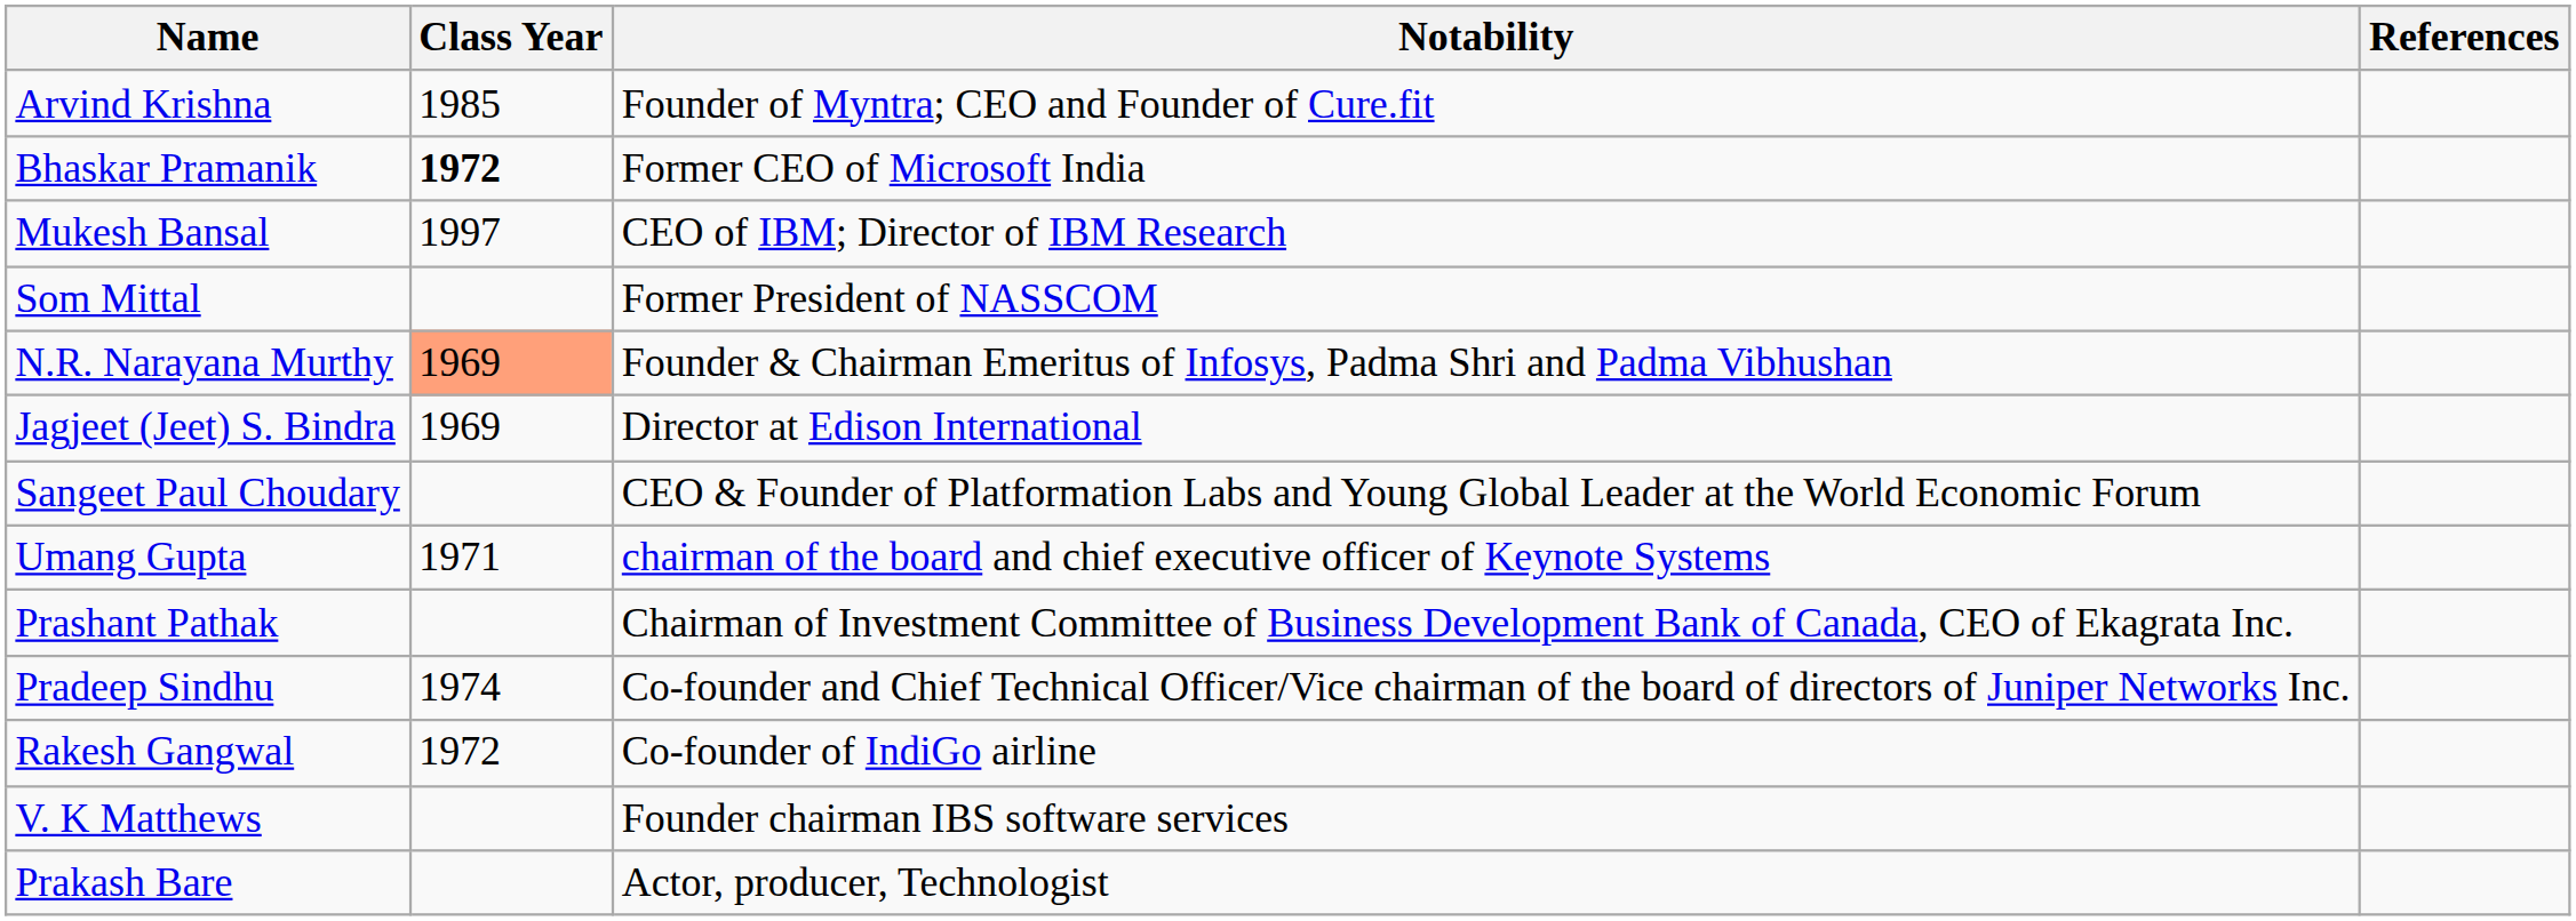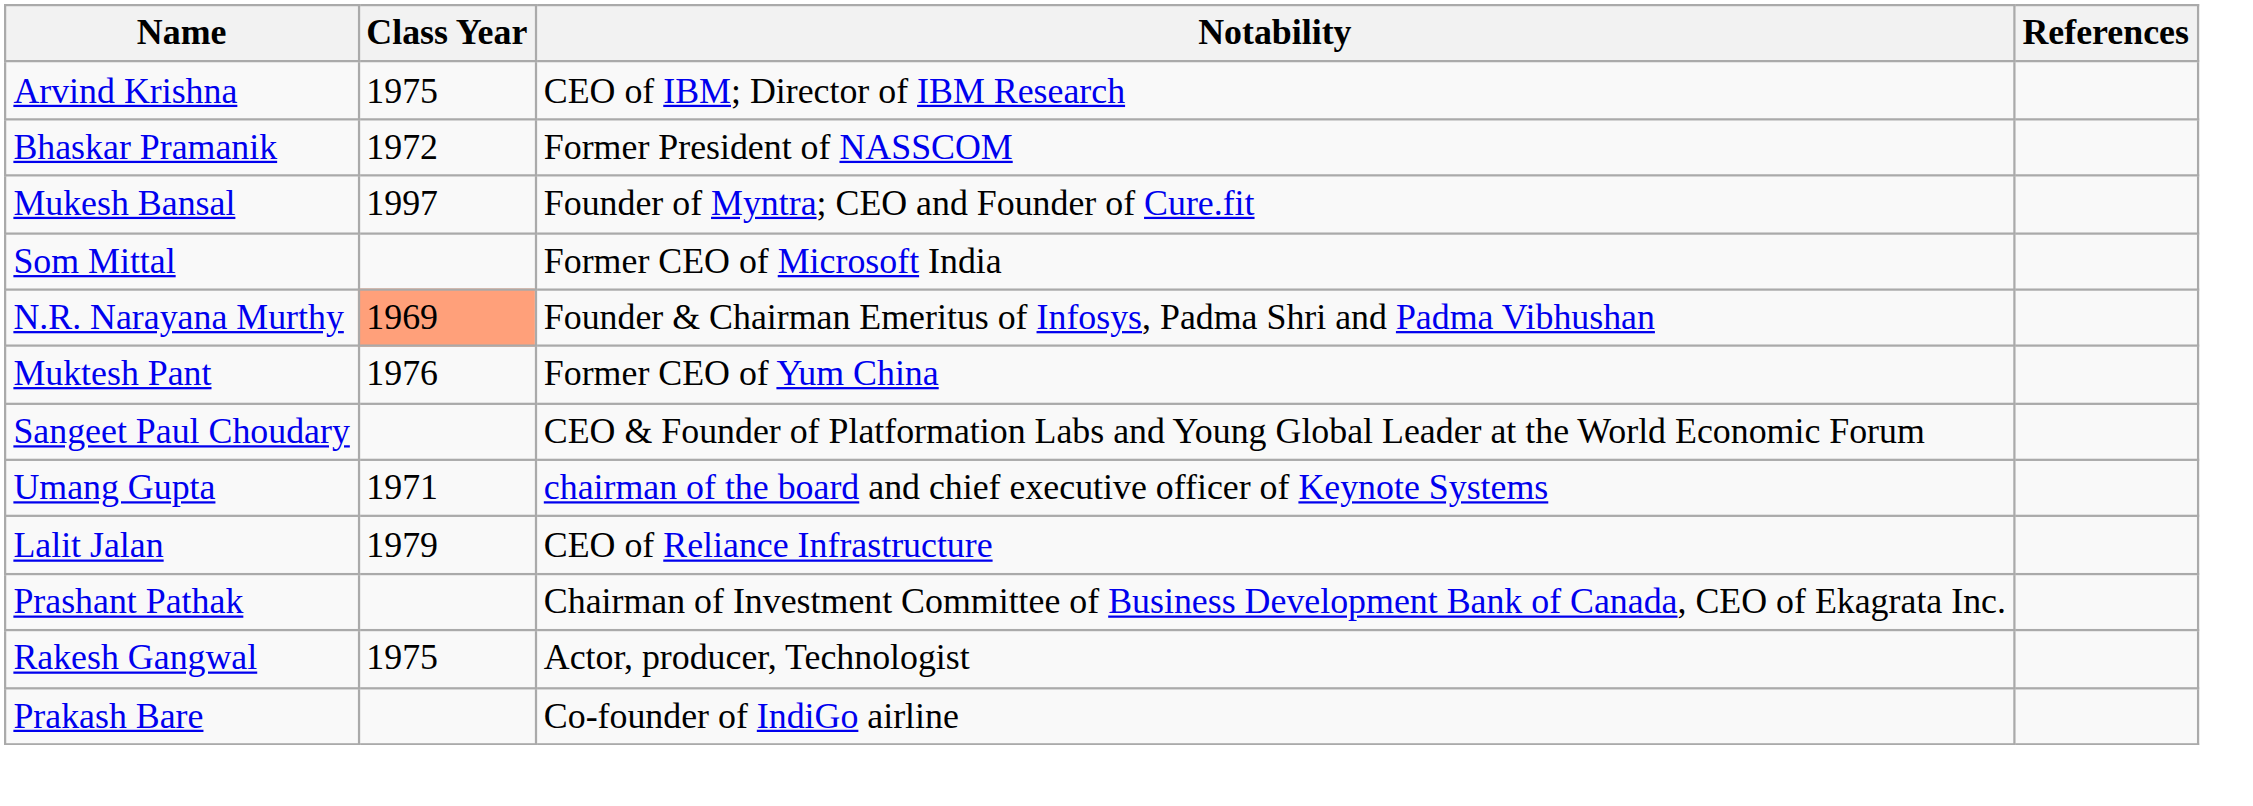 <table class="wikitable sortable">
 <tr>
 <th>Name</th>
 <th>Class Year</th>
 <th>Notability</th>
 <th>References</th>
 </tr>
 <tr>
 <td><a href='#'>Arvind Krishna</a></td>
-<td>1985</td>
-<td>Founder of <a href='#'>Myntra</a>; CEO and Founder of <a href='#'>Cure.fit</a></td>
+<td>1975</td>
+<td>CEO of <a href='#'>IBM</a>; Director of <a href='#'>IBM Research</a></td>
 <td></td>
 </tr>
 <tr>
 <td><a href='#'>Bhaskar Pramanik</a></td>
-<td><strong>1972</strong></td>
-<td>Former CEO of <a href='#'>Microsoft</a> India</td>
+<td>1972</td>
+<td>Former President of <a href='#'>NASSCOM</a></td>
 <td></td>
 </tr>
 <tr>
 <td><a href='#'>Mukesh Bansal</a></td>
 <td>1997</td>
-<td>CEO of <a href='#'>IBM</a>; Director of <a href='#'>IBM Research</a></td>
+<td>Founder of <a href='#'>Myntra</a>; CEO and Founder of <a href='#'>Cure.fit</a></td>
 <td></td>
 </tr>
 <tr>
 <td><a href='#'>Som Mittal</a></td>
 <td></td>
-<td>Former President of <a href='#'>NASSCOM</a></td>
+<td>Former CEO of <a href='#'>Microsoft</a> India</td>
 <td></td>
 </tr>
 <tr>
 <td><a href='#'>N.R. Narayana Murthy</a></td>
 <td style="background: lightsalmon;">1969</td>
 <td>Founder & Chairman Emeritus of <a href='#'>Infosys</a>, Padma Shri and <a href='#'>Padma Vibhushan</a></td>
 <td></td>
 </tr>
 <tr>
-<td><a href='#'>Jagjeet (Jeet) S. Bindra</a></td>
-<td>1969</td>
-<td>Director at <a href='#'>Edison International</a></td>
+<td><a href='#'>Muktesh Pant</a></td>
+<td>1976</td>
+<td>Former CEO of <a href='#'>Yum China</a></td>
 <td></td>
 </tr>
 <tr>
 <td><a href='#'>Sangeet Paul Choudary</a></td>
 <td></td>
 <td>CEO & Founder of Platformation Labs and Young Global Leader at the World Economic Forum</td>
 <td></td>
 </tr>
 <tr>
 <td><a href='#'>Umang Gupta</a></td>
 <td>1971</td>
 <td><a href='#'>chairman of the board</a> and chief executive officer of <a href='#'>Keynote Systems</a></td>
 <td></td>
 </tr>
 <tr>
+<td><a href='#'>Lalit Jalan</a></td>
+<td>1979</td>
+<td>CEO of <a href='#'>Reliance Infrastructure</a></td>
+<td></td>
+</tr>
+<tr>
 <td><a href='#'>Prashant Pathak</a></td>
 <td></td>
 <td>Chairman of Investment Committee of <a href='#'>Business Development Bank of Canada</a>, CEO of Ekagrata Inc.</td>
 <td></td>
 </tr>
 <tr>
-<td><a href='#'>Pradeep Sindhu</a></td>
-<td>1974</td>
-<td>Co-founder and Chief Technical Officer/Vice chairman of the board of directors of <a href='#'>Juniper Networks</a> Inc.</td>
-<td></td>
-</tr>
-<tr>
 <td><a href='#'>Rakesh Gangwal</a></td>
-<td>1972</td>
-<td>Co-founder of <a href='#'>IndiGo</a> airline</td>
-<td></td>
-</tr>
-<tr>
-<td><a href='#'>V. K Matthews</a></td>
-<td></td>
-<td>Founder chairman IBS software services</td>
+<td>1975</td>
+<td>Actor, producer, Technologist</td>
 <td></td>
 </tr>
 <tr>
 <td><a href='#'>Prakash Bare</a></td>
 <td></td>
-<td>Actor, producer, Technologist</td>
+<td>Co-founder of <a href='#'>IndiGo</a> airline</td>
 <td></td>
 </tr>
 </table>
